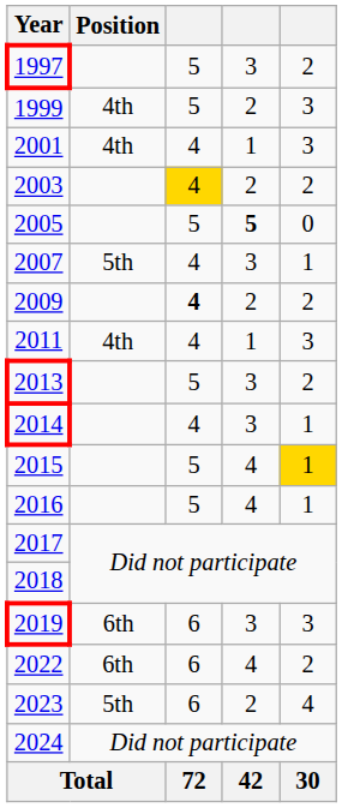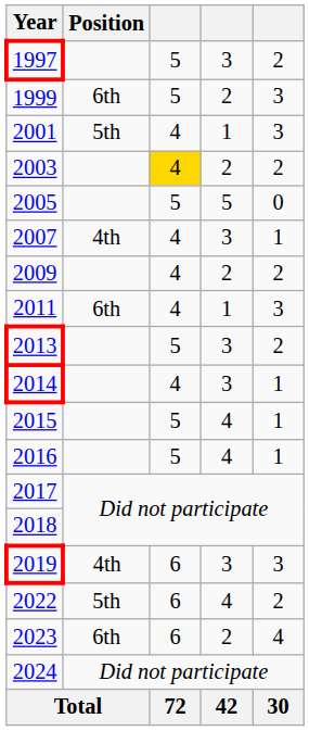 <table class="wikitable" style="text-align:center">
 <tr>
 <th>Year</th>
 <th>Position</th>
 <th width=30></th>
 <th width=30></th>
 <th width=30></th>
 </tr>
 <tr>
 <td style="border: 3px solid red"> <a href='#'>1997</a></td>
 <td></td>
 <td>5</td>
 <td>3</td>
 <td>2</td>
 </tr>
 <tr>
 <td> <a href='#'>1999</a></td>
-<td>4th</td>
+<td>6th</td>
 <td>5</td>
 <td>2</td>
 <td>3</td>
 </tr>
 <tr>
 <td> <a href='#'>2001</a></td>
-<td>4th</td>
+<td>5th</td>
 <td>4</td>
 <td>1</td>
 <td>3</td>
 </tr>
 <tr>
 <td> <a href='#'>2003</a></td>
 <td></td>
 <td style="background: gold;">4</td>
 <td>2</td>
 <td>2</td>
 </tr>
 <tr>
 <td> <a href='#'>2005</a></td>
 <td></td>
 <td>5</td>
-<td><strong>5</strong></td>
+<td>5</td>
 <td>0</td>
 </tr>
 <tr>
 <td> <a href='#'>2007</a></td>
-<td>5th</td>
+<td>4th</td>
 <td>4</td>
 <td>3</td>
 <td>1</td>
 </tr>
 <tr>
 <td> <a href='#'>2009</a></td>
 <td></td>
-<td><strong>4</strong></td>
+<td>4</td>
 <td>2</td>
 <td>2</td>
 </tr>
 <tr>
 <td> <a href='#'>2011</a></td>
-<td>4th</td>
+<td>6th</td>
 <td>4</td>
 <td>1</td>
 <td>3</td>
 </tr>
 <tr>
 <td style="border: 3px solid red"> <a href='#'>2013</a></td>
 <td></td>
 <td>5</td>
 <td>3</td>
 <td>2</td>
 </tr>
 <tr>
 <td style="border: 3px solid red"> <a href='#'>2014</a></td>
 <td></td>
 <td>4</td>
 <td>3</td>
 <td>1</td>
 </tr>
 <tr>
 <td> <a href='#'>2015</a></td>
 <td></td>
 <td>5</td>
 <td>4</td>
-<td style="background: gold;">1</td>
+<td>1</td>
 </tr>
 <tr>
 <td> <a href='#'>2016</a></td>
 <td></td>
 <td>5</td>
 <td>4</td>
 <td>1</td>
 </tr>
 <tr>
 <td> <a href='#'>2017</a></td>
 <td colspan=4 rowspan=2><em>Did not participate</em></td>
 </tr>
 <tr>
 <td> <a href='#'>2018</a></td>
 </tr>
 <tr>
 <td style="border: 3px solid red"> <a href='#'>2019</a></td>
-<td>6th</td>
+<td>4th</td>
 <td>6</td>
 <td>3</td>
 <td>3</td>
 </tr>
 <tr>
 <td> <a href='#'>2022</a></td>
-<td>6th</td>
+<td>5th</td>
 <td>6</td>
 <td>4</td>
 <td>2</td>
 </tr>
 <tr>
 <td> <a href='#'>2023</a></td>
-<td>5th</td>
+<td>6th</td>
 <td>6</td>
 <td>2</td>
 <td>4</td>
 </tr>
 <tr>
 <td> <a href='#'>2024</a></td>
 <td colspan=4><em>Did not participate</em></td>
 </tr>
 <tr>
 <th colspan=2>Total</th>
 <th>72</th>
 <th>42</th>
 <th>30</th>
 </tr>
 </table>
